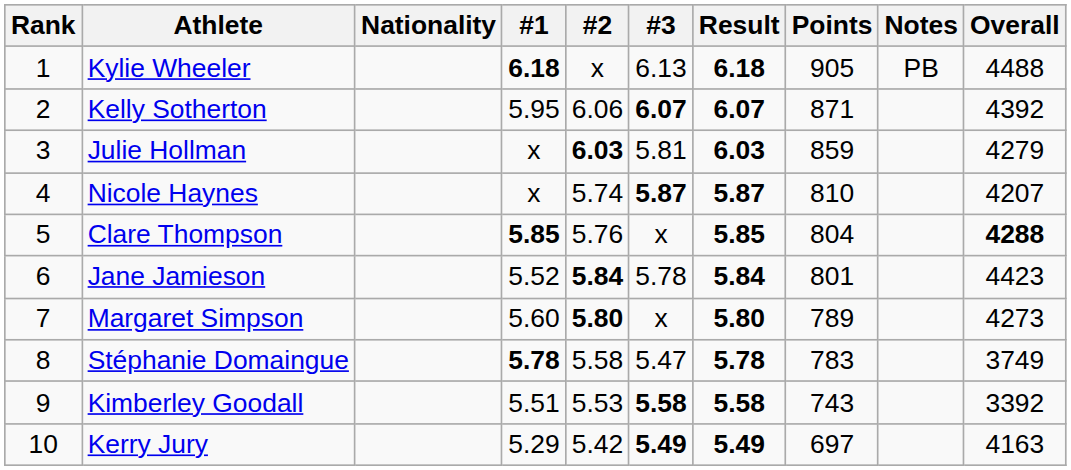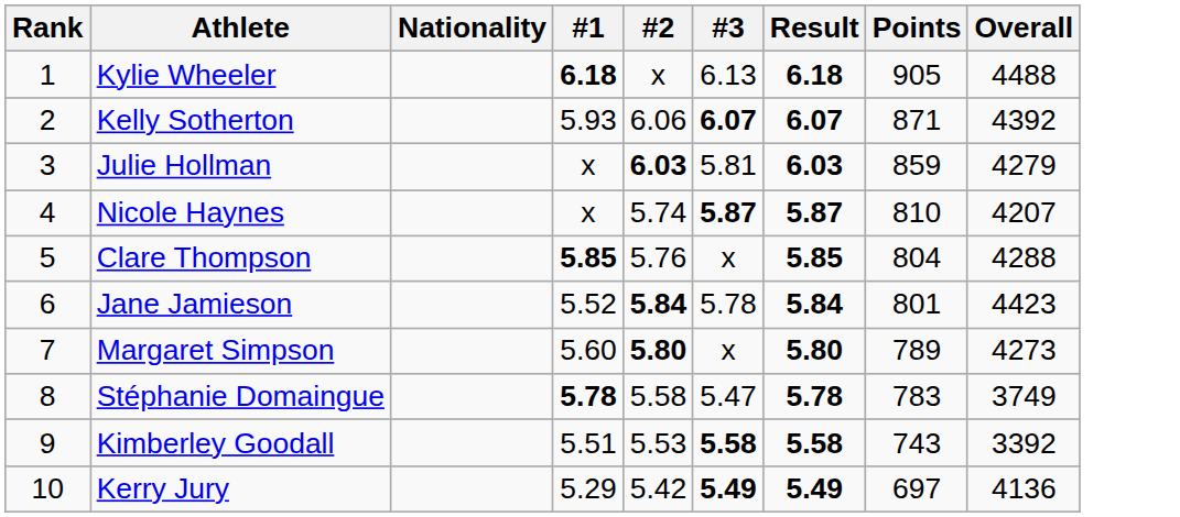 <table class="wikitable sortable" style="text-align:center">
 <tr>
 <th>Rank</th>
 <th>Athlete</th>
 <th>Nationality</th>
 <th>#1</th>
 <th>#2</th>
 <th>#3</th>
 <th>Result</th>
 <th>Points</th>
-<th>Notes</th>
 <th>Overall</th>
 </tr>
 <tr>
 <td>1</td>
 <td align=left><a href='#'>Kylie Wheeler</a></td>
 <td align=left></td>
 <td><strong>6.18</strong></td>
 <td>x</td>
 <td>6.13</td>
 <td><strong>6.18</strong></td>
 <td>905</td>
-<td>PB</td>
 <td>4488</td>
 </tr>
 <tr>
 <td>2</td>
 <td align=left><a href='#'>Kelly Sotherton</a></td>
 <td align=left></td>
-<td>5.95</td>
+<td>5.93</td>
 <td>6.06</td>
 <td><strong>6.07</strong></td>
 <td><strong>6.07</strong></td>
 <td>871</td>
-<td></td>
 <td>4392</td>
 </tr>
 <tr>
 <td>3</td>
 <td align=left><a href='#'>Julie Hollman</a></td>
 <td align=left></td>
 <td>x</td>
 <td><strong>6.03</strong></td>
 <td>5.81</td>
 <td><strong>6.03</strong></td>
 <td>859</td>
-<td></td>
 <td>4279</td>
 </tr>
 <tr>
 <td>4</td>
 <td align=left><a href='#'>Nicole Haynes</a></td>
 <td align=left></td>
 <td>x</td>
 <td>5.74</td>
 <td><strong>5.87</strong></td>
 <td><strong>5.87</strong></td>
 <td>810</td>
-<td></td>
 <td>4207</td>
 </tr>
 <tr>
 <td>5</td>
 <td align=left><a href='#'>Clare Thompson</a></td>
 <td align=left></td>
 <td><strong>5.85</strong></td>
 <td>5.76</td>
 <td>x</td>
 <td><strong>5.85</strong></td>
 <td>804</td>
-<td></td>
-<td><strong>4288</strong></td>
+<td>4288</td>
 </tr>
 <tr>
 <td>6</td>
 <td align=left><a href='#'>Jane Jamieson</a></td>
 <td align=left></td>
 <td>5.52</td>
 <td><strong>5.84</strong></td>
 <td>5.78</td>
 <td><strong>5.84</strong></td>
 <td>801</td>
-<td></td>
 <td>4423</td>
 </tr>
 <tr>
 <td>7</td>
 <td align=left><a href='#'>Margaret Simpson</a></td>
 <td align=left></td>
 <td>5.60</td>
 <td><strong>5.80</strong></td>
 <td>x</td>
 <td><strong>5.80</strong></td>
 <td>789</td>
-<td></td>
 <td>4273</td>
 </tr>
 <tr>
 <td>8</td>
 <td align=left><a href='#'>Stéphanie Domaingue</a></td>
 <td align=left></td>
 <td><strong>5.78</strong></td>
 <td>5.58</td>
 <td>5.47</td>
 <td><strong>5.78</strong></td>
 <td>783</td>
-<td></td>
 <td>3749</td>
 </tr>
 <tr>
 <td>9</td>
 <td align=left><a href='#'>Kimberley Goodall</a></td>
 <td align=left></td>
 <td>5.51</td>
 <td>5.53</td>
 <td><strong>5.58</strong></td>
 <td><strong>5.58</strong></td>
 <td>743</td>
-<td></td>
 <td>3392</td>
 </tr>
 <tr>
 <td>10</td>
 <td align=left><a href='#'>Kerry Jury</a></td>
 <td align=left></td>
 <td>5.29</td>
 <td>5.42</td>
 <td><strong>5.49</strong></td>
 <td><strong>5.49</strong></td>
 <td>697</td>
-<td></td>
-<td>4163</td>
+<td>4136</td>
 </tr>
 </table>
